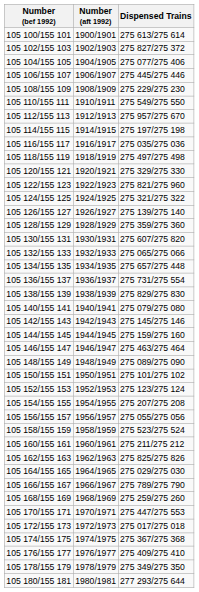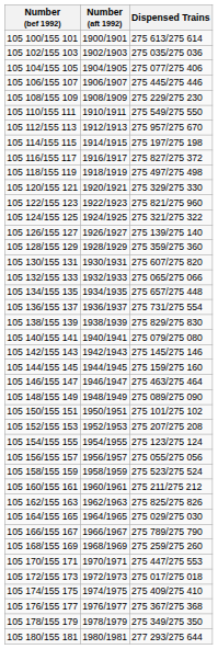 <table class="wikitable float-right" style="font-size:90%">
 <tr class="hintergrundfarbe5">
 <th>Number<br><small>(bef 1992)</small></th>
 <th>Number<br><small>(aft 1992)</small></th>
 <th>Dispensed Trains</th>
 </tr>
 <tr>
 <td>105 100/155 101</td>
 <td>1900/1901</td>
 <td>275 613/275 614</td>
 </tr>
 <tr>
 <td>105 102/155 103</td>
 <td>1902/1903</td>
-<td>275 827/275 372</td>
+<td>275 035/275 036</td>
 </tr>
 <tr>
 <td>105 104/155 105</td>
 <td>1904/1905</td>
 <td>275 077/275 406</td>
 </tr>
 <tr>
 <td>105 106/155 107</td>
 <td>1906/1907</td>
 <td>275 445/275 446</td>
 </tr>
 <tr>
 <td>105 108/155 109</td>
 <td>1908/1909</td>
 <td>275 229/275 230</td>
 </tr>
 <tr>
 <td>105 110/155 111</td>
 <td>1910/1911</td>
 <td>275 549/275 550</td>
 </tr>
 <tr>
 <td>105 112/155 113</td>
 <td>1912/1913</td>
 <td>275 957/275 670</td>
 </tr>
 <tr>
 <td>105 114/155 115</td>
 <td>1914/1915</td>
 <td>275 197/275 198</td>
 </tr>
 <tr>
 <td>105 116/155 117</td>
 <td>1916/1917</td>
-<td>275 035/275 036</td>
+<td>275 827/275 372</td>
 </tr>
 <tr>
 <td>105 118/155 119</td>
 <td>1918/1919</td>
 <td>275 497/275 498</td>
 </tr>
 <tr>
 <td>105 120/155 121</td>
 <td>1920/1921</td>
 <td>275 329/275 330</td>
 </tr>
 <tr>
 <td>105 122/155 123</td>
 <td>1922/1923</td>
 <td>275 821/275 960</td>
 </tr>
 <tr>
 <td>105 124/155 125</td>
 <td>1924/1925</td>
 <td>275 321/275 322</td>
 </tr>
 <tr>
 <td>105 126/155 127</td>
 <td>1926/1927</td>
 <td>275 139/275 140</td>
 </tr>
 <tr>
 <td>105 128/155 129</td>
 <td>1928/1929</td>
 <td>275 359/275 360</td>
 </tr>
 <tr>
 <td>105 130/155 131</td>
 <td>1930/1931</td>
 <td>275 607/275 820</td>
 </tr>
 <tr>
 <td>105 132/155 133</td>
 <td>1932/1933</td>
 <td>275 065/275 066</td>
 </tr>
 <tr>
 <td>105 134/155 135</td>
 <td>1934/1935</td>
 <td>275 657/275 448</td>
 </tr>
 <tr>
 <td>105 136/155 137</td>
 <td>1936/1937</td>
 <td>275 731/275 554</td>
 </tr>
 <tr>
 <td>105 138/155 139</td>
 <td>1938/1939</td>
 <td>275 829/275 830</td>
 </tr>
 <tr>
 <td>105 140/155 141</td>
 <td>1940/1941</td>
 <td>275 079/275 080</td>
 </tr>
 <tr>
 <td>105 142/155 143</td>
 <td>1942/1943</td>
 <td>275 145/275 146</td>
 </tr>
 <tr>
 <td>105 144/155 145</td>
 <td>1944/1945</td>
 <td>275 159/275 160</td>
 </tr>
 <tr>
 <td>105 146/155 147</td>
 <td>1946/1947</td>
 <td>275 463/275 464</td>
 </tr>
 <tr>
 <td>105 148/155 149</td>
 <td>1948/1949</td>
 <td>275 089/275 090</td>
 </tr>
 <tr>
 <td>105 150/155 151</td>
 <td>1950/1951</td>
 <td>275 101/275 102</td>
 </tr>
 <tr>
 <td>105 152/155 153</td>
 <td>1952/1953</td>
-<td>275 123/275 124</td>
+<td>275 207/275 208</td>
 </tr>
 <tr>
 <td>105 154/155 155</td>
 <td>1954/1955</td>
-<td>275 207/275 208</td>
+<td>275 123/275 124</td>
 </tr>
 <tr>
 <td>105 156/155 157</td>
 <td>1956/1957</td>
 <td>275 055/275 056</td>
 </tr>
 <tr>
 <td>105 158/155 159</td>
 <td>1958/1959</td>
 <td>275 523/275 524</td>
 </tr>
 <tr>
 <td>105 160/155 161</td>
 <td>1960/1961</td>
 <td>275 211/275 212</td>
 </tr>
 <tr>
 <td>105 162/155 163</td>
 <td>1962/1963</td>
 <td>275 825/275 826</td>
 </tr>
 <tr>
 <td>105 164/155 165</td>
 <td>1964/1965</td>
 <td>275 029/275 030</td>
 </tr>
 <tr>
 <td>105 166/155 167</td>
 <td>1966/1967</td>
 <td>275 789/275 790</td>
 </tr>
 <tr>
 <td>105 168/155 169</td>
 <td>1968/1969</td>
 <td>275 259/275 260</td>
 </tr>
 <tr>
 <td>105 170/155 171</td>
 <td>1970/1971</td>
 <td>275 447/275 553</td>
 </tr>
 <tr>
 <td>105 172/155 173</td>
 <td>1972/1973</td>
 <td>275 017/275 018</td>
 </tr>
 <tr>
 <td>105 174/155 175</td>
 <td>1974/1975</td>
-<td>275 367/275 368</td>
+<td>275 409/275 410</td>
 </tr>
 <tr>
 <td>105 176/155 177</td>
 <td>1976/1977</td>
-<td>275 409/275 410</td>
+<td>275 367/275 368</td>
 </tr>
 <tr>
 <td>105 178/155 179</td>
 <td>1978/1979</td>
 <td>275 349/275 350</td>
 </tr>
 <tr>
 <td>105 180/155 181</td>
 <td>1980/1981</td>
 <td>277 293/275 644</td>
 </tr>
 </table>
